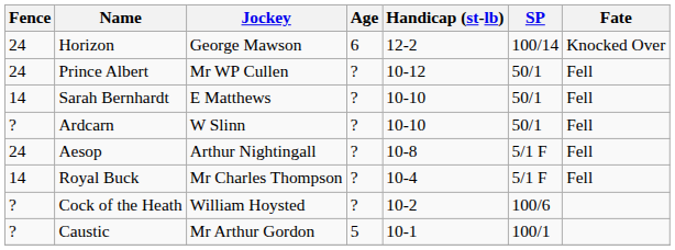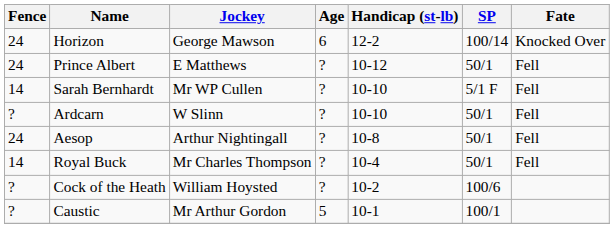 <table class="wikitable sortable">
 <tr>
 <th>Fence</th>
 <th>Name</th>
 <th><a href='#'>Jockey</a></th>
 <th>Age</th>
 <th>Handicap (<a href='#'>st</a>-<a href='#'>lb</a>)</th>
 <th><a href='#'>SP</a></th>
 <th>Fate</th>
 </tr>
 <tr>
 <td>24</td>
 <td>Horizon</td>
 <td>George Mawson</td>
 <td>6</td>
 <td>12-2</td>
 <td>100/14</td>
 <td>Knocked Over</td>
 </tr>
 <tr>
 <td>24</td>
 <td>Prince Albert</td>
-<td>Mr WP Cullen</td>
+<td>E Matthews</td>
 <td>?</td>
 <td>10-12</td>
 <td>50/1</td>
 <td>Fell</td>
 </tr>
 <tr>
 <td>14</td>
 <td>Sarah Bernhardt</td>
-<td>E Matthews</td>
+<td>Mr WP Cullen</td>
 <td>?</td>
 <td>10-10</td>
-<td>50/1</td>
+<td>5/1 F</td>
 <td>Fell</td>
 </tr>
 <tr>
 <td>?</td>
 <td>Ardcarn</td>
 <td>W Slinn</td>
 <td>?</td>
 <td>10-10</td>
 <td>50/1</td>
 <td>Fell</td>
 </tr>
 <tr>
 <td>24</td>
 <td>Aesop</td>
 <td>Arthur Nightingall</td>
 <td>?</td>
 <td>10-8</td>
-<td>5/1 F</td>
+<td>50/1</td>
 <td>Fell</td>
 </tr>
 <tr>
 <td>14</td>
 <td>Royal Buck</td>
 <td>Mr Charles Thompson</td>
 <td>?</td>
 <td>10-4</td>
-<td>5/1 F</td>
+<td>50/1</td>
 <td>Fell</td>
 </tr>
 <tr>
 <td>?</td>
 <td>Cock of the Heath</td>
 <td>William Hoysted</td>
 <td>?</td>
 <td>10-2</td>
 <td>100/6</td>
 <td></td>
 </tr>
 <tr>
 <td>?</td>
 <td>Caustic</td>
 <td>Mr Arthur Gordon</td>
 <td>5</td>
 <td>10-1</td>
 <td>100/1</td>
 <td></td>
 </tr>
 <tr>
 </tr>
 </table>
